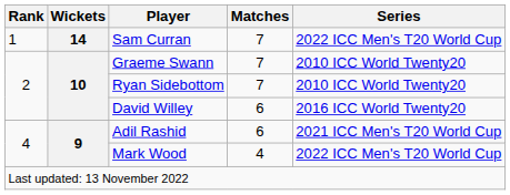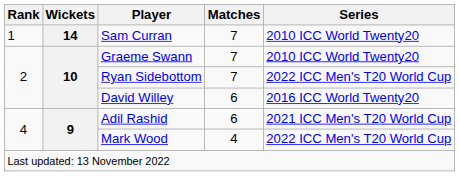 <table class="wikitable plainrowheaders" style="text-align:left;">
 <tr>
 <th scope=col>Rank</th>
 <th scope=col>Wickets</th>
 <th scope=col>Player</th>
 <th scope=col>Matches</th>
 <th scope=col>Series</th>
 </tr>
 <tr>
 <td>1</td>
 <th scope=row style=text-align:center;>14</th>
 <td><a href='#'>Sam Curran</a></td>
 <td align=center>7</td>
-<td><a href='#'>2022 ICC Men's T20 World Cup</a></td>
+<td><a href='#'>2010 ICC World Twenty20</a></td>
 </tr>
 <tr>
 <td align=center rowspan=3>2</td>
 <th scope=row style=text-align:center; rowspan=3>10</th>
 <td><a href='#'>Graeme Swann</a></td>
 <td align=center>7</td>
 <td><a href='#'>2010 ICC World Twenty20</a></td>
 </tr>
 <tr>
 <td><a href='#'>Ryan Sidebottom</a></td>
 <td align=center>7</td>
-<td><a href='#'>2010 ICC World Twenty20</a></td>
+<td><a href='#'>2022 ICC Men's T20 World Cup</a></td>
 </tr>
 <tr>
 <td><a href='#'>David Willey</a></td>
 <td align=center>6</td>
 <td><a href='#'>2016 ICC World Twenty20</a></td>
 </tr>
 <tr>
 <td rowspan=2 align=center>4</td>
 <th scope=row style=text-align:center; rowspan=2>9</th>
 <td><a href='#'>Adil Rashid</a></td>
 <td align=center>6</td>
 <td><a href='#'>2021 ICC Men's T20 World Cup</a></td>
 </tr>
 <tr>
 <td><a href='#'>Mark Wood</a></td>
 <td align=center>4</td>
 <td><a href='#'>2022 ICC Men's T20 World Cup</a></td>
 </tr>
 <tr>
 <td colspan=5><small>Last updated: 13 November 2022</small></td>
 </tr>
 </table>
